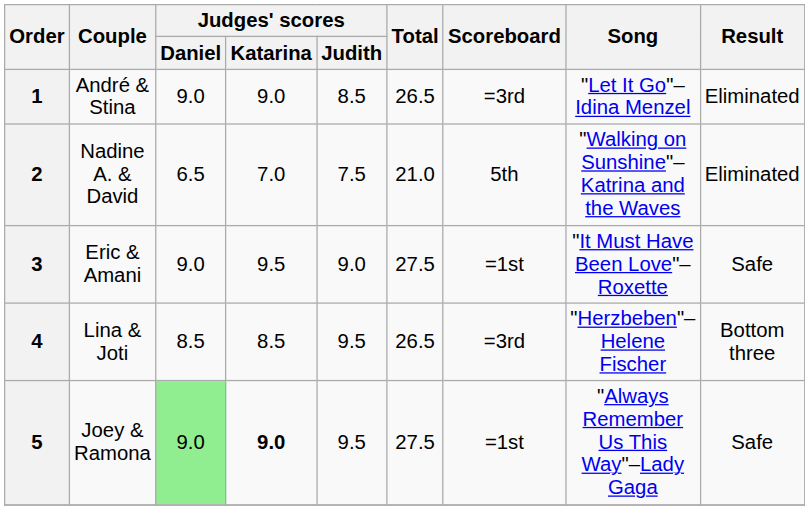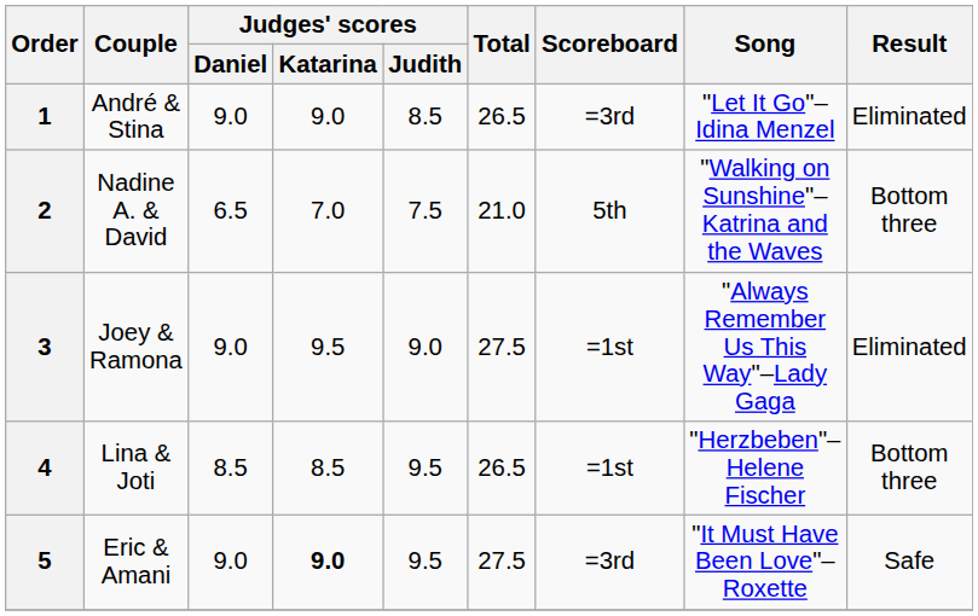 <table class="wikitable plainrowheaders" style="text-align:center;">
 <tr>
 <th scope="col" rowspan=2>Order</th>
 <th scope="col" rowspan=2>Couple</th>
 <th scope="col" colspan=3>Judges' scores</th>
 <th scope="col" rowspan=2>Total</th>
 <th scope="col" rowspan=2>Scoreboard</th>
 <th scope="col" rowspan=2>Song</th>
 <th scope="col" rowspan=2>Result</th>
 </tr>
 <tr>
 <th scope="col">Daniel</th>
 <th>Katarina</th>
 <th>Judith</th>
 </tr>
 <tr>
 <th scope="col">1</th>
 <td>André & Stina</td>
 <td>9.0</td>
 <td>9.0</td>
 <td>8.5</td>
 <td>26.5</td>
 <td>=3rd</td>
 <td>"<a href='#'>Let It Go</a>"–<a href='#'>Idina Menzel</a></td>
 <td>Eliminated</td>
 </tr>
 <tr>
 <th scope="col">2</th>
 <td>Nadine A. & David</td>
 <td>6.5</td>
 <td>7.0</td>
 <td>7.5</td>
 <td>21.0</td>
 <td>5th</td>
 <td>"<a href='#'>Walking on Sunshine</a>"–<a href='#'>Katrina and the Waves</a></td>
-<td>Eliminated</td>
+<td>Bottom three</td>
 </tr>
 <tr>
 <th scope="col">3</th>
-<td>Eric & Amani</td>
+<td>Joey & Ramona</td>
 <td>9.0</td>
 <td>9.5</td>
 <td>9.0</td>
 <td>27.5</td>
 <td>=1st</td>
-<td>"<a href='#'>It Must Have Been Love</a>"–<a href='#'>Roxette</a></td>
-<td>Safe</td>
+<td>"<a href='#'>Always Remember Us This Way</a>"–<a href='#'>Lady Gaga</a></td>
+<td>Eliminated</td>
 </tr>
 <tr>
 <th scope="col">4</th>
 <td>Lina & Joti</td>
 <td>8.5</td>
 <td>8.5</td>
 <td>9.5</td>
 <td>26.5</td>
-<td>=3rd</td>
+<td>=1st</td>
 <td>"<a href='#'>Herzbeben</a>"–<a href='#'>Helene Fischer</a></td>
 <td>Bottom three</td>
 </tr>
 <tr>
 <th scope="col">5</th>
-<td>Joey & Ramona</td>
-<td style="background: lightgreen;">9.0</td>
+<td>Eric & Amani</td>
+<td>9.0</td>
 <td><strong>9.0</strong></td>
 <td>9.5</td>
 <td>27.5</td>
-<td>=1st</td>
-<td>"<a href='#'>Always Remember Us This Way</a>"–<a href='#'>Lady Gaga</a></td>
+<td>=3rd</td>
+<td>"<a href='#'>It Must Have Been Love</a>"–<a href='#'>Roxette</a></td>
 <td>Safe</td>
 </tr>
 <tr>
 </tr>
 </table>
